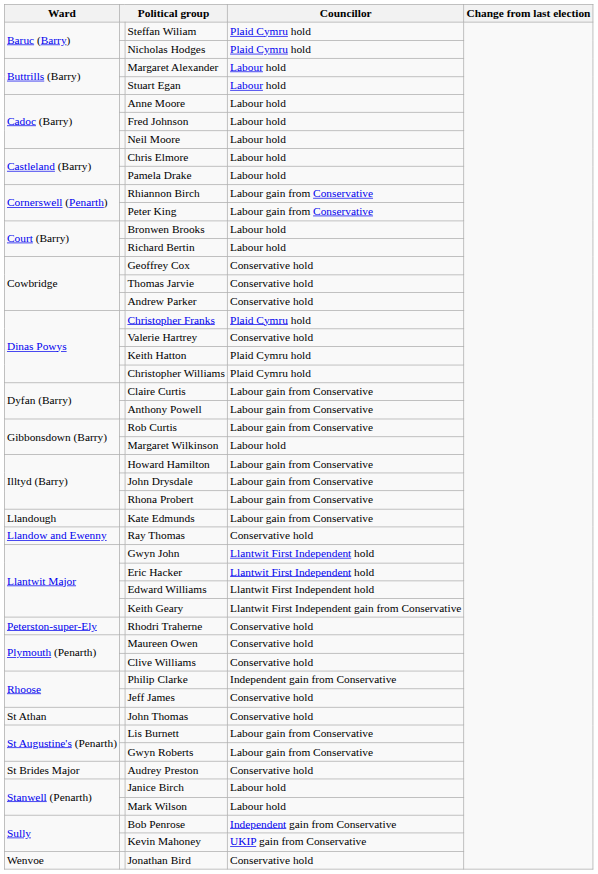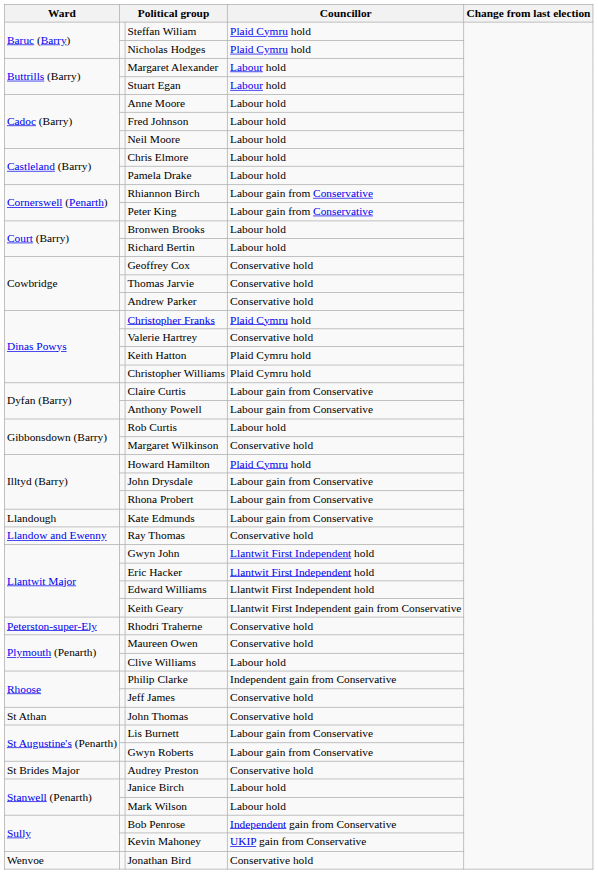 <table class="wikitable">
 <tr>
 <th>Ward</th>
 <th colspan="2">Political group</th>
 <th>Councillor</th>
 <th>Change from last election</th>
 </tr>
 <tr>
 <td rowspan="2"><a href='#'>Baruc</a> (<a href='#'>Barry</a>)</td>
 <td></td>
 <td>Steffan Wiliam</td>
 <td><a href='#'>Plaid Cymru</a> hold</td>
 </tr>
 <tr>
 <td></td>
 <td>Nicholas Hodges</td>
 <td><a href='#'>Plaid Cymru</a> hold</td>
 </tr>
 <tr>
 <td rowspan="2"><a href='#'>Buttrills</a> (Barry)</td>
 <td></td>
 <td>Margaret Alexander</td>
 <td><a href='#'>Labour</a> hold</td>
 </tr>
 <tr>
 <td></td>
 <td>Stuart Egan</td>
 <td><a href='#'>Labour</a> hold</td>
 </tr>
 <tr>
 <td rowspan="3"><a href='#'>Cadoc</a> (Barry)</td>
 <td></td>
 <td>Anne Moore</td>
 <td>Labour hold</td>
 </tr>
 <tr>
 <td></td>
 <td>Fred Johnson</td>
 <td>Labour hold</td>
 </tr>
 <tr>
 <td></td>
 <td>Neil Moore</td>
 <td>Labour hold</td>
 </tr>
 <tr>
 <td rowspan="2"><a href='#'>Castleland</a> (Barry)</td>
 <td></td>
 <td>Chris Elmore</td>
 <td>Labour hold</td>
 </tr>
 <tr>
 <td></td>
 <td>Pamela Drake</td>
 <td>Labour hold</td>
 </tr>
 <tr>
 <td rowspan="2"><a href='#'>Cornerswell</a> (<a href='#'>Penarth</a>)</td>
 <td></td>
 <td>Rhiannon Birch</td>
 <td>Labour gain from <a href='#'>Conservative</a></td>
 </tr>
 <tr>
 <td></td>
 <td>Peter King</td>
 <td>Labour gain from <a href='#'>Conservative</a></td>
 </tr>
 <tr>
 <td rowspan="2"><a href='#'>Court</a> (Barry)</td>
 <td></td>
 <td>Bronwen Brooks</td>
 <td>Labour hold</td>
 </tr>
 <tr>
 <td></td>
 <td>Richard Bertin</td>
 <td>Labour hold</td>
 </tr>
 <tr>
 <td rowspan="3">Cowbridge</td>
 <td></td>
 <td>Geoffrey Cox</td>
 <td>Conservative hold</td>
 </tr>
 <tr>
 <td></td>
 <td>Thomas Jarvie</td>
 <td>Conservative hold</td>
 </tr>
 <tr>
 <td></td>
 <td>Andrew Parker</td>
 <td>Conservative hold</td>
 </tr>
 <tr>
 <td rowspan="4"><a href='#'>Dinas Powys</a></td>
 <td></td>
 <td><a href='#'>Christopher Franks</a></td>
 <td><a href='#'>Plaid Cymru</a> hold</td>
 </tr>
 <tr>
 <td></td>
 <td>Valerie Hartrey</td>
 <td>Conservative hold</td>
 </tr>
 <tr>
 <td></td>
 <td>Keith Hatton</td>
 <td>Plaid Cymru hold</td>
 </tr>
 <tr>
 <td></td>
 <td>Christopher Williams</td>
 <td>Plaid Cymru hold</td>
 </tr>
 <tr>
 <td rowspan="2">Dyfan (Barry)</td>
 <td></td>
 <td>Claire Curtis</td>
 <td>Labour gain from Conservative</td>
 </tr>
 <tr>
 <td></td>
 <td>Anthony Powell</td>
 <td>Labour gain from Conservative</td>
 </tr>
 <tr>
 <td rowspan="2">Gibbonsdown (Barry)</td>
 <td></td>
 <td>Rob Curtis</td>
-<td>Labour gain from Conservative</td>
+<td>Labour hold</td>
 </tr>
 <tr>
 <td></td>
 <td>Margaret Wilkinson</td>
-<td>Labour hold</td>
+<td>Conservative hold</td>
 </tr>
 <tr>
 <td rowspan="3">Illtyd (Barry)</td>
 <td></td>
 <td>Howard Hamilton</td>
-<td>Labour gain from Conservative</td>
+<td><a href='#'>Plaid Cymru</a> hold</td>
 </tr>
 <tr>
 <td></td>
 <td>John Drysdale</td>
 <td>Labour gain from Conservative</td>
 </tr>
 <tr>
 <td></td>
 <td>Rhona Probert</td>
 <td>Labour gain from Conservative</td>
 </tr>
 <tr>
 <td>Llandough</td>
 <td></td>
 <td>Kate Edmunds</td>
 <td>Labour gain from Conservative</td>
 </tr>
 <tr>
 <td><a href='#'>Llandow and Ewenny</a></td>
 <td></td>
 <td>Ray Thomas</td>
 <td>Conservative hold</td>
 </tr>
 <tr>
 <td rowspan="4"><a href='#'>Llantwit Major</a></td>
 <td></td>
 <td>Gwyn John</td>
 <td><a href='#'>Llantwit First Independent</a> hold</td>
 </tr>
 <tr>
 <td></td>
 <td>Eric Hacker</td>
 <td><a href='#'>Llantwit First Independent</a> hold</td>
 </tr>
 <tr>
 <td></td>
 <td>Edward Williams</td>
 <td>Llantwit First Independent hold</td>
 </tr>
 <tr>
 <td></td>
 <td>Keith Geary</td>
 <td>Llantwit First Independent gain from Conservative</td>
 </tr>
 <tr>
 <td><a href='#'>Peterston-super-Ely</a></td>
 <td></td>
 <td>Rhodri Traherne</td>
 <td>Conservative hold</td>
 </tr>
 <tr>
 <td rowspan="2"><a href='#'>Plymouth</a> (Penarth)</td>
 <td></td>
 <td>Maureen Owen</td>
 <td>Conservative hold</td>
 </tr>
 <tr>
 <td></td>
 <td>Clive Williams</td>
-<td>Conservative hold</td>
+<td>Labour hold</td>
 </tr>
 <tr>
 <td rowspan="2"><a href='#'>Rhoose</a></td>
 <td></td>
 <td>Philip Clarke</td>
 <td>Independent gain from Conservative</td>
 </tr>
 <tr>
 <td></td>
 <td>Jeff James</td>
 <td>Conservative hold</td>
 </tr>
 <tr>
 <td>St Athan</td>
 <td></td>
 <td>John Thomas</td>
 <td>Conservative hold</td>
 </tr>
 <tr>
 <td rowspan="2"><a href='#'>St Augustine's</a> (Penarth)</td>
 <td></td>
 <td>Lis Burnett</td>
 <td>Labour gain from Conservative</td>
 </tr>
 <tr>
 <td></td>
 <td>Gwyn Roberts</td>
 <td>Labour gain from Conservative</td>
 </tr>
 <tr>
 <td>St Brides Major</td>
 <td></td>
 <td>Audrey Preston</td>
 <td>Conservative hold</td>
 </tr>
 <tr>
 <td rowspan="2"><a href='#'>Stanwell</a> (Penarth)</td>
 <td></td>
 <td>Janice Birch</td>
 <td>Labour hold</td>
 </tr>
 <tr>
 <td></td>
 <td>Mark Wilson</td>
 <td>Labour hold</td>
 </tr>
 <tr>
 <td rowspan="2"><a href='#'>Sully</a></td>
 <td></td>
 <td>Bob Penrose</td>
 <td><a href='#'>Independent</a> gain from Conservative</td>
 </tr>
 <tr>
 <td></td>
 <td>Kevin Mahoney</td>
 <td><a href='#'>UKIP</a> gain from Conservative</td>
 </tr>
 <tr>
 <td>Wenvoe</td>
 <td></td>
 <td>Jonathan Bird</td>
 <td>Conservative hold</td>
 </tr>
 </table>
